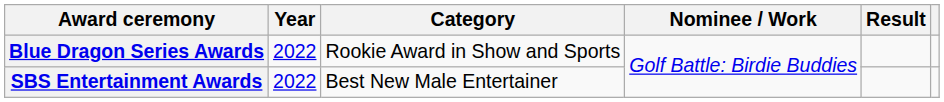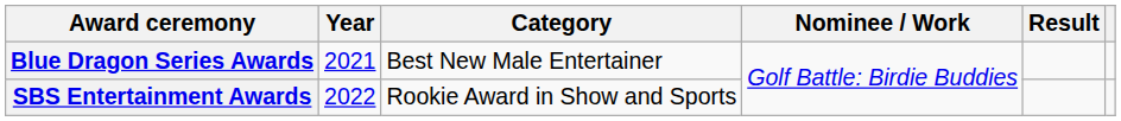 <table class="wikitable plainrowheaders sortable">
 <tr>
 <th scope="col">Award ceremony</th>
 <th scope="col">Year</th>
 <th scope="col">Category</th>
 <th scope="col">Nominee / Work</th>
 <th scope="col">Result</th>
 <th scope="col" class="unsortable"></th>
 </tr>
 <tr>
 <th rowspan="1" scope="row"><a href='#'>Blue Dragon Series Awards</a></th>
-<td style="text-align:center"><a href='#'>2022</a></td>
-<td>Rookie Award in Show and Sports</td>
+<td style="text-align:center"><a href='#'>2021</a></td>
+<td>Best New Male Entertainer</td>
 <td rowspan="2"><em><a href='#'>Golf Battle: Birdie Buddies</a></em></td>
 <td></td>
 <td style="text-align:center"></td>
 </tr>
 <tr>
 <th scope="row"><a href='#'>SBS Entertainment Awards</a></th>
 <td style="text-align:center"><a href='#'>2022</a></td>
-<td>Best New Male Entertainer</td>
+<td>Rookie Award in Show and Sports</td>
 <td></td>
 <td style="text-align:center"></td>
 </tr>
 </table>
